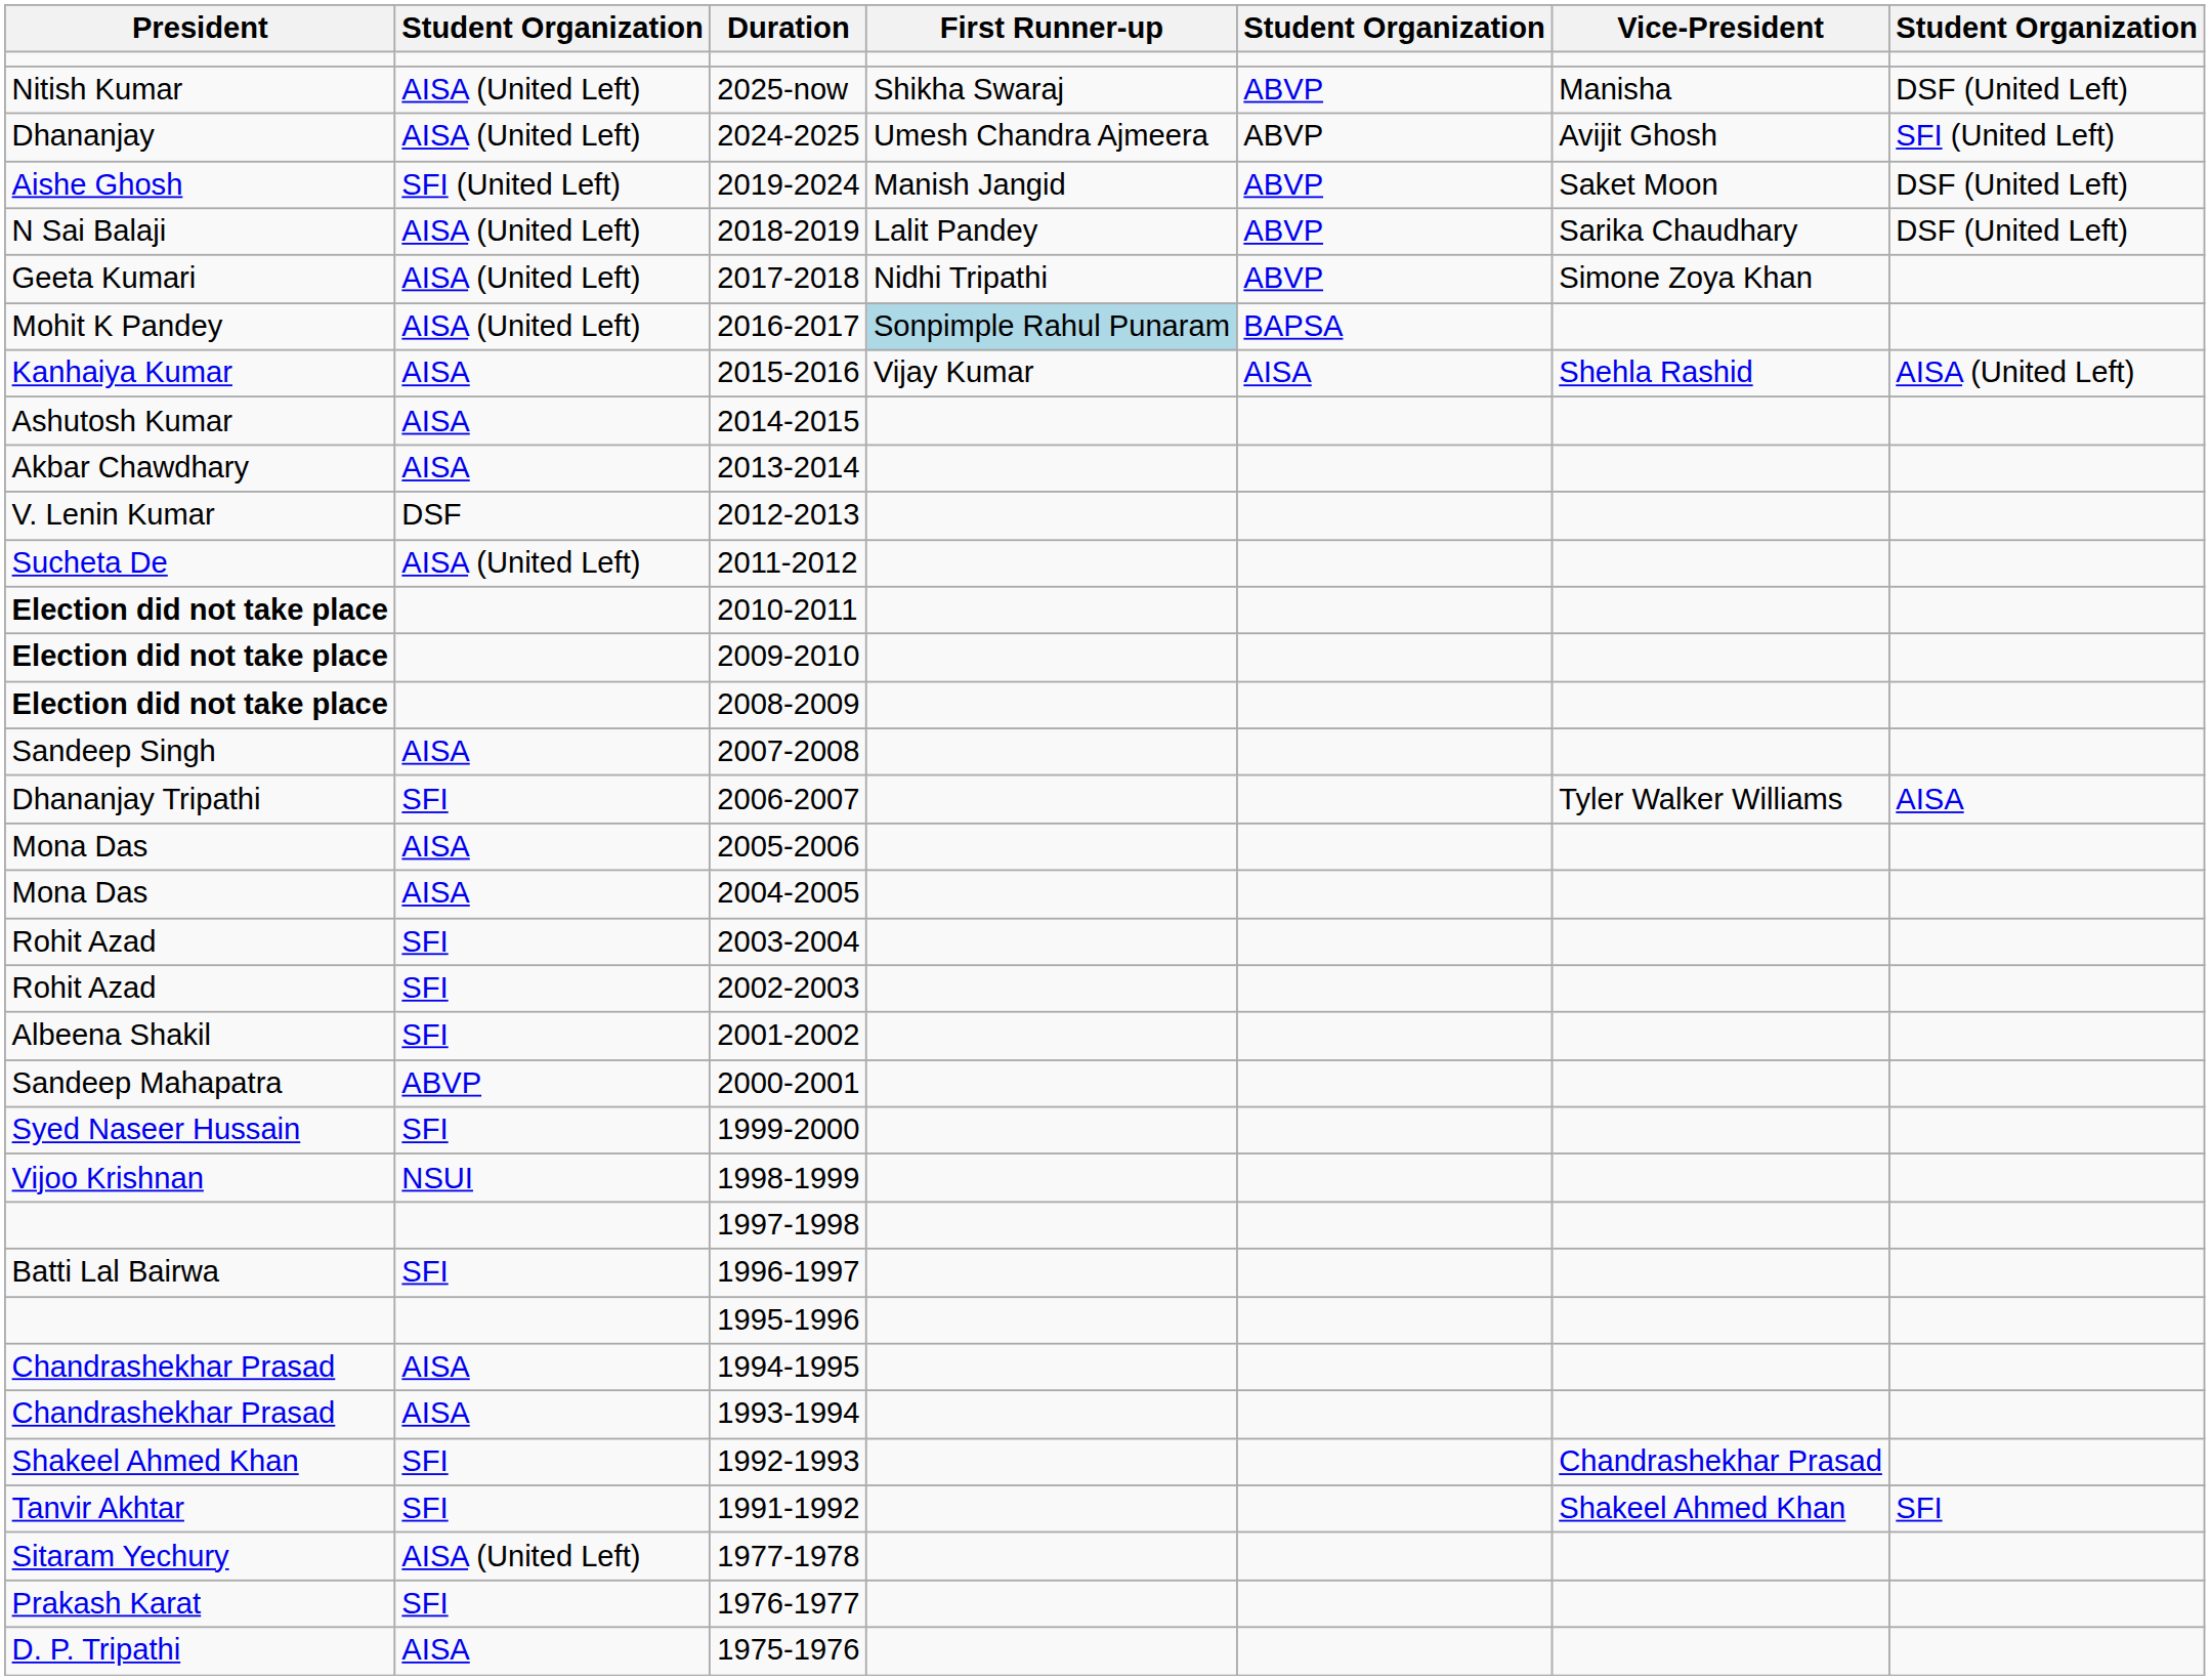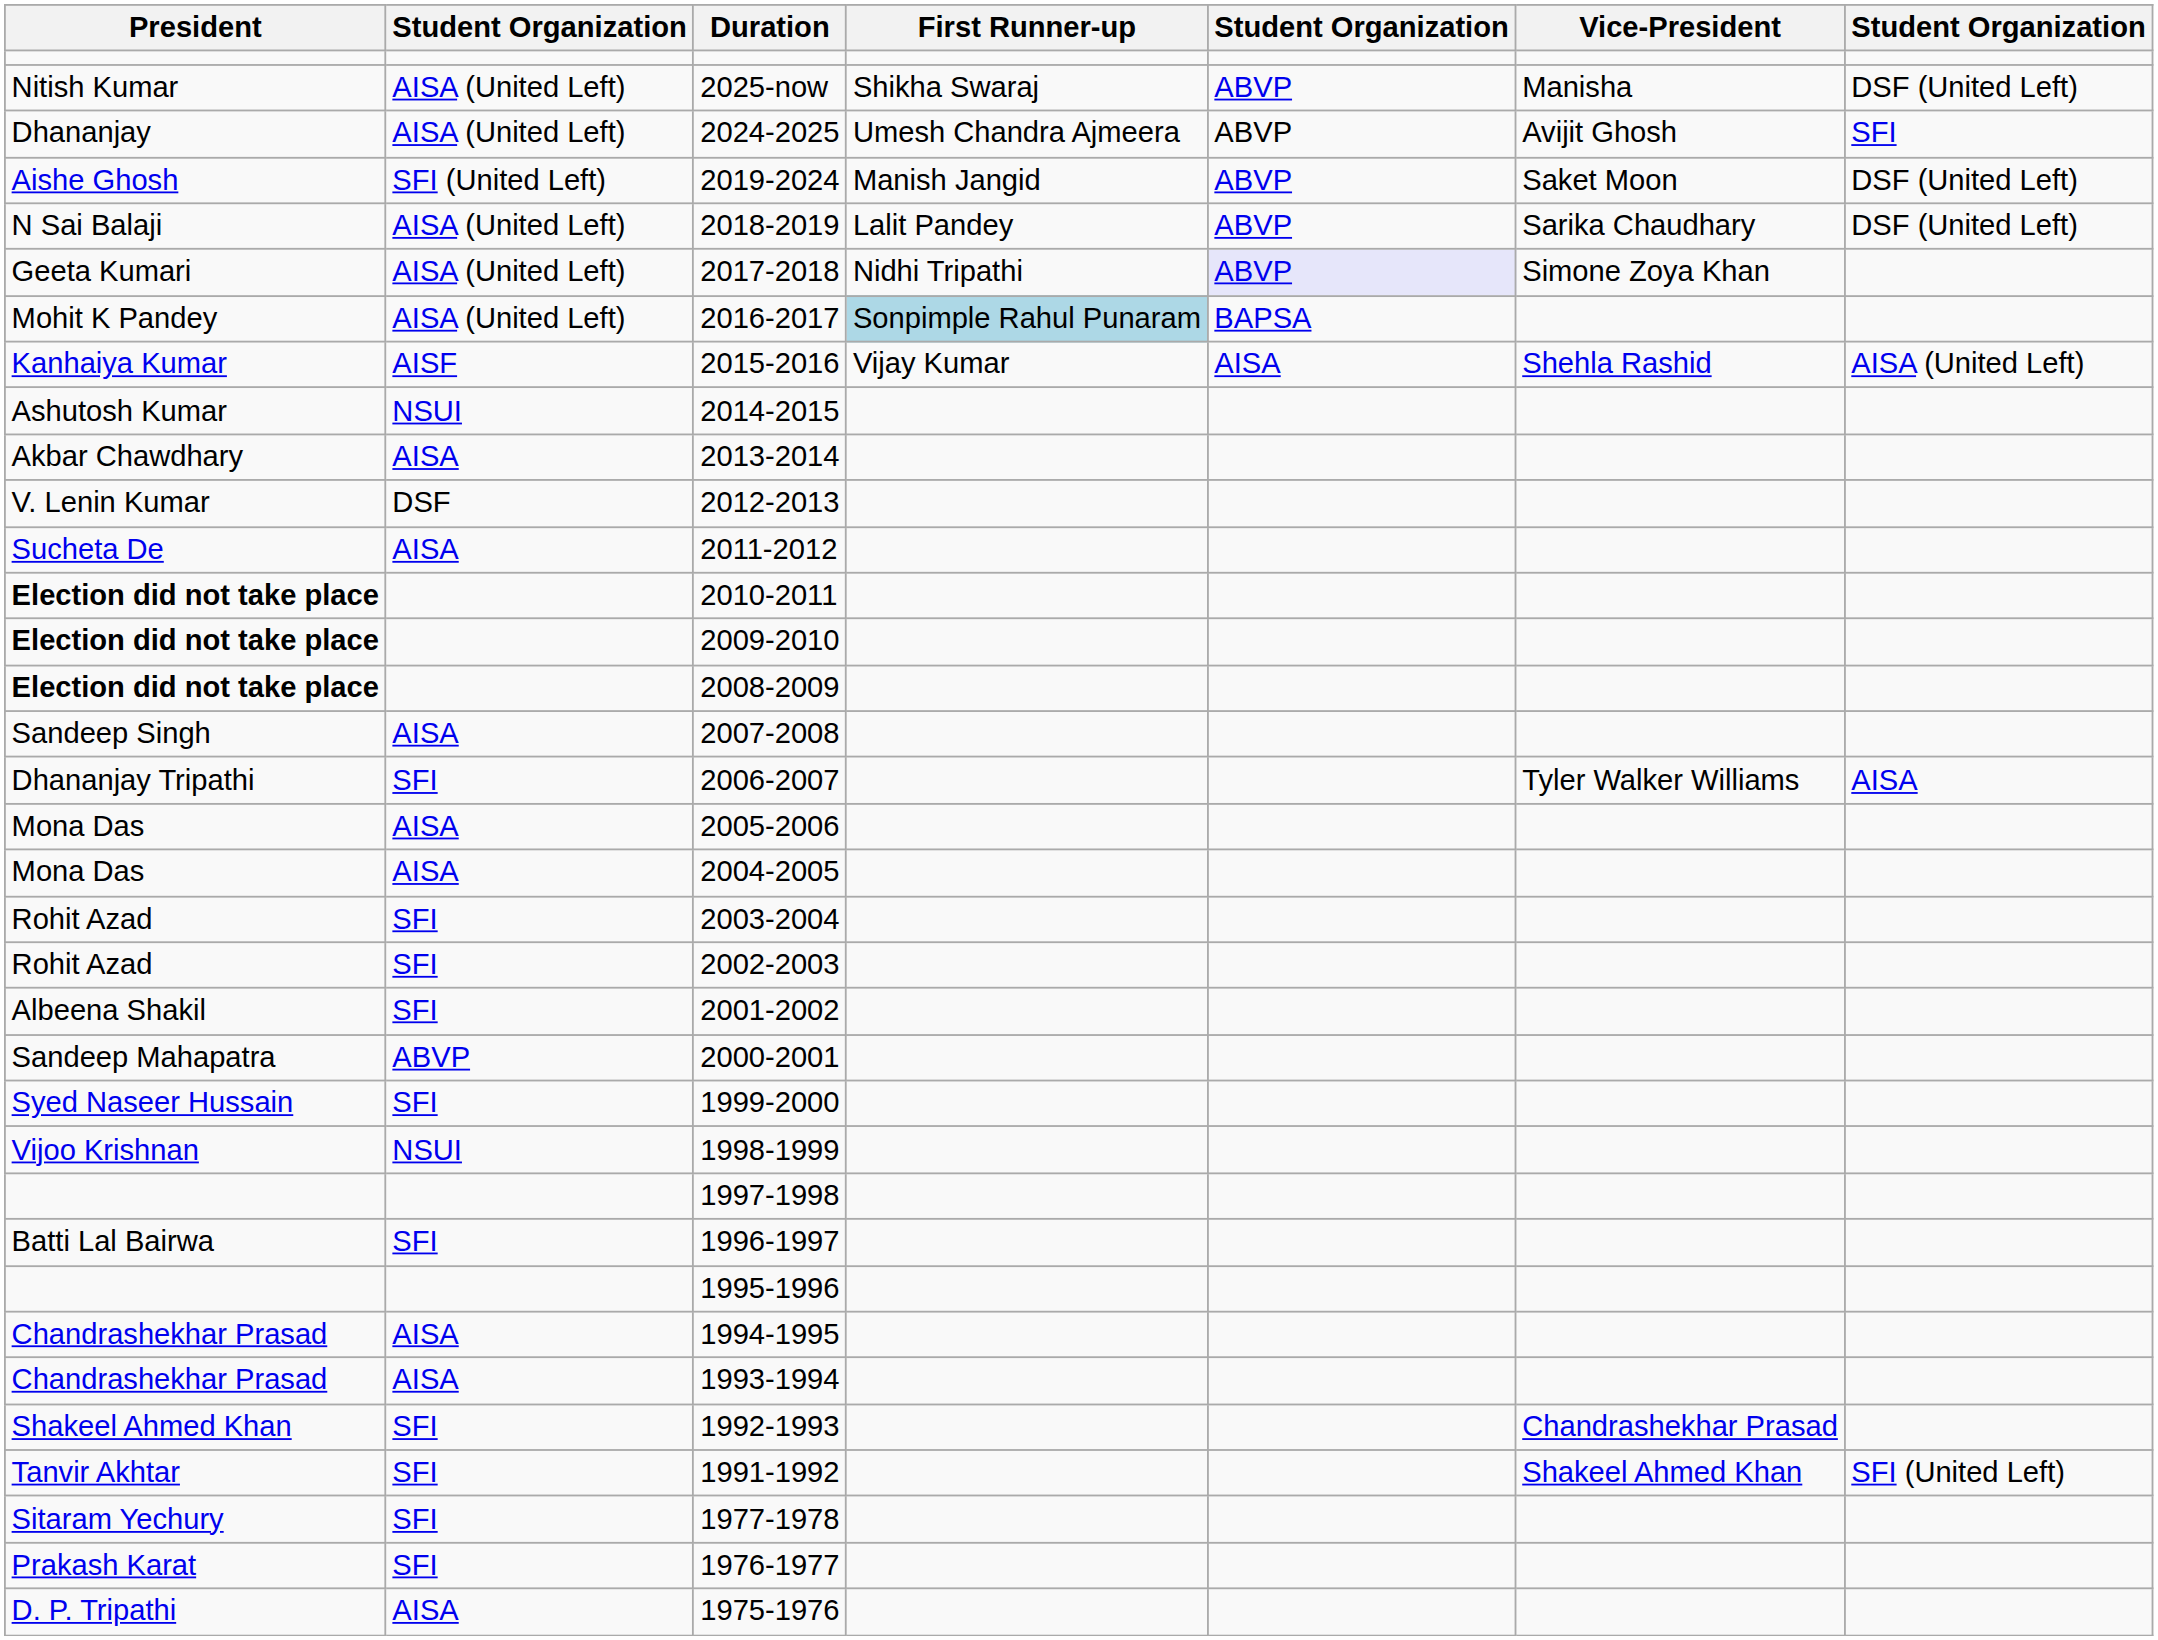 <table class="wikitable">
 <tr>
 <th>President</th>
 <th>Student Organization</th>
 <th>Duration</th>
 <th>First Runner-up</th>
 <th>Student Organization</th>
 <th>Vice-President</th>
 <th>Student Organization</th>
 </tr>
 <tr>
 <td></td>
 <td></td>
 <td></td>
 <td></td>
 <td></td>
 <td></td>
 <td></td>
 </tr>
 <tr>
 <td>Nitish Kumar</td>
 <td><a href='#'>AISA</a> (United Left)</td>
 <td>2025-now</td>
 <td>Shikha Swaraj</td>
 <td><a href='#'> ABVP</a></td>
 <td>Manisha</td>
 <td>DSF (United Left)</td>
 </tr>
 <tr>
 <td>Dhananjay</td>
 <td><a href='#'>AISA</a> (United Left)</td>
 <td>2024-2025</td>
 <td>Umesh Chandra Ajmeera</td>
 <td>ABVP</td>
 <td>Avijit Ghosh</td>
-<td><a href='#'>SFI</a> (United Left)</td>
+<td><a href='#'>SFI</a></td>
 </tr>
 <tr>
 <td><a href='#'>Aishe Ghosh</a></td>
 <td><a href='#'>SFI</a> (United Left)</td>
 <td>2019-2024</td>
 <td>Manish Jangid</td>
 <td><a href='#'>ABVP</a></td>
 <td>Saket Moon</td>
 <td>DSF (United Left)</td>
 </tr>
 <tr>
 <td>N Sai Balaji</td>
 <td><a href='#'>AISA</a> (United Left)</td>
 <td>2018-2019</td>
 <td>Lalit Pandey</td>
 <td><a href='#'>ABVP</a></td>
 <td>Sarika Chaudhary</td>
 <td>DSF (United Left)</td>
 </tr>
 <tr>
 <td>Geeta Kumari</td>
 <td><a href='#'>AISA</a> (United Left)</td>
 <td>2017-2018</td>
 <td>Nidhi Tripathi</td>
-<td><a href='#'>ABVP</a></td>
+<td style="background: lavender;"><a href='#'>ABVP</a></td>
 <td>Simone Zoya Khan</td>
 <td></td>
 </tr>
 <tr>
 <td>Mohit K Pandey</td>
 <td><a href='#'>AISA</a> (United Left)</td>
 <td>2016-2017</td>
 <td style="background: lightblue;">Sonpimple Rahul Punaram</td>
 <td><a href='#'>BAPSA</a></td>
 <td></td>
 <td></td>
 </tr>
 <tr>
 <td><a href='#'>Kanhaiya Kumar</a></td>
-<td><a href='#'>AISA</a></td>
+<td><a href='#'>AISF</a></td>
 <td>2015-2016</td>
 <td>Vijay Kumar</td>
 <td><a href='#'>AISA</a></td>
 <td><a href='#'>Shehla Rashid</a></td>
 <td><a href='#'>AISA</a> (United Left)</td>
 </tr>
 <tr>
 <td>Ashutosh Kumar</td>
-<td><a href='#'>AISA</a></td>
+<td><a href='#'>NSUI</a></td>
 <td>2014-2015</td>
 <td></td>
 <td></td>
 <td></td>
 <td></td>
 </tr>
 <tr>
 <td>Akbar Chawdhary</td>
 <td><a href='#'>AISA</a></td>
 <td>2013-2014</td>
 <td></td>
 <td></td>
 <td></td>
 <td></td>
 </tr>
 <tr>
 <td>V. Lenin Kumar</td>
 <td>DSF</td>
 <td>2012-2013</td>
 <td></td>
 <td></td>
 <td></td>
 <td></td>
 </tr>
 <tr>
 <td><a href='#'>Sucheta De</a></td>
-<td><a href='#'>AISA</a> (United Left)</td>
+<td><a href='#'>AISA</a></td>
 <td>2011-2012</td>
 <td></td>
 <td></td>
 <td></td>
 <td></td>
 </tr>
 <tr>
 <td><strong>Election did not take place</strong></td>
 <td></td>
 <td>2010-2011</td>
 <td></td>
 <td></td>
 <td></td>
 <td></td>
 </tr>
 <tr>
 <td><strong>Election did not take place</strong></td>
 <td></td>
 <td>2009-2010</td>
 <td></td>
 <td></td>
 <td></td>
 <td></td>
 </tr>
 <tr>
 <td><strong>Election did not take place</strong></td>
 <td></td>
 <td>2008-2009</td>
 <td></td>
 <td></td>
 <td></td>
 <td></td>
 </tr>
 <tr>
 <td>Sandeep Singh</td>
 <td><a href='#'>AISA</a></td>
 <td>2007-2008</td>
 <td></td>
 <td></td>
 <td></td>
 <td></td>
 </tr>
 <tr>
 <td>Dhananjay Tripathi</td>
 <td><a href='#'>SFI</a></td>
 <td>2006-2007</td>
 <td></td>
 <td></td>
 <td>Tyler Walker Williams</td>
 <td><a href='#'>AISA</a></td>
 </tr>
 <tr>
 <td>Mona Das</td>
 <td><a href='#'>AISA</a></td>
 <td>2005-2006</td>
 <td></td>
 <td></td>
 <td></td>
 <td></td>
 </tr>
 <tr>
 <td>Mona Das</td>
 <td><a href='#'>AISA</a></td>
 <td>2004-2005</td>
 <td></td>
 <td></td>
 <td></td>
 <td></td>
 </tr>
 <tr>
 <td>Rohit Azad</td>
 <td><a href='#'>SFI</a></td>
 <td>2003-2004</td>
 <td></td>
 <td></td>
 <td></td>
 <td></td>
 </tr>
 <tr>
 <td>Rohit Azad</td>
 <td><a href='#'>SFI</a></td>
 <td>2002-2003</td>
 <td></td>
 <td></td>
 <td></td>
 <td></td>
 </tr>
 <tr>
 <td>Albeena Shakil</td>
 <td><a href='#'>SFI</a></td>
 <td>2001-2002</td>
 <td></td>
 <td></td>
 <td></td>
 <td></td>
 </tr>
 <tr>
 <td>Sandeep Mahapatra</td>
 <td><a href='#'>ABVP</a></td>
 <td>2000-2001</td>
 <td></td>
 <td></td>
 <td></td>
 <td></td>
 </tr>
 <tr>
 <td><a href='#'>Syed Naseer Hussain</a></td>
 <td><a href='#'>SFI</a></td>
 <td>1999-2000</td>
 <td></td>
 <td></td>
 <td></td>
 <td></td>
 </tr>
 <tr>
 <td><a href='#'>Vijoo Krishnan</a></td>
 <td><a href='#'>NSUI</a></td>
 <td>1998-1999</td>
 <td></td>
 <td></td>
 <td></td>
 <td></td>
 </tr>
 <tr>
 <td></td>
 <td></td>
 <td>1997-1998</td>
 <td></td>
 <td></td>
 <td></td>
 <td></td>
 </tr>
 <tr>
 <td>Batti Lal Bairwa</td>
 <td><a href='#'>SFI</a></td>
 <td>1996-1997</td>
 <td></td>
 <td></td>
 <td></td>
 <td></td>
 </tr>
 <tr>
 <td></td>
 <td></td>
 <td>1995-1996</td>
 <td></td>
 <td></td>
 <td></td>
 <td></td>
 </tr>
 <tr>
 <td><a href='#'>Chandrashekhar Prasad</a></td>
 <td><a href='#'>AISA</a></td>
 <td>1994-1995</td>
 <td></td>
 <td></td>
 <td></td>
 <td></td>
 </tr>
 <tr>
 <td><a href='#'>Chandrashekhar Prasad</a></td>
 <td><a href='#'>AISA</a></td>
 <td>1993-1994</td>
 <td></td>
 <td></td>
 <td></td>
 <td></td>
 </tr>
 <tr>
 <td><a href='#'>Shakeel Ahmed Khan</a></td>
 <td><a href='#'>SFI</a></td>
 <td>1992-1993</td>
 <td></td>
 <td></td>
 <td><a href='#'>Chandrashekhar Prasad</a></td>
 <td></td>
 </tr>
 <tr>
 <td><a href='#'>Tanvir Akhtar</a></td>
 <td><a href='#'>SFI</a></td>
 <td>1991-1992</td>
 <td></td>
 <td></td>
 <td><a href='#'>Shakeel Ahmed Khan</a></td>
-<td><a href='#'>SFI</a></td>
+<td><a href='#'>SFI</a> (United Left)</td>
 </tr>
 <tr>
 <td><a href='#'>Sitaram Yechury</a></td>
-<td><a href='#'>AISA</a> (United Left)</td>
+<td><a href='#'>SFI</a></td>
 <td>1977-1978</td>
 <td></td>
 <td></td>
 <td></td>
 <td></td>
 </tr>
 <tr>
 <td><a href='#'>Prakash Karat</a></td>
 <td><a href='#'>SFI</a></td>
 <td>1976-1977</td>
 <td></td>
 <td></td>
 <td></td>
 <td></td>
 </tr>
 <tr>
 <td><a href='#'>D. P. Tripathi</a></td>
 <td><a href='#'>AISA</a></td>
 <td>1975-1976</td>
 <td></td>
 <td></td>
 <td></td>
 <td></td>
 </tr>
 </table>
